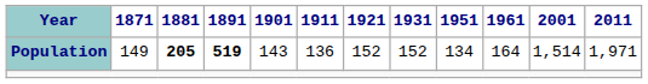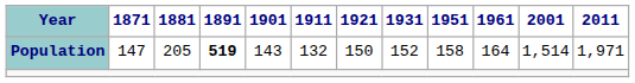 <table class="wikitable" style="margin:1em auto 1em auto; font-size:85%; width:25%; border:0; text-align:center; line-height:120%;">
 <tr>
 <th style="background:#9cc; color:navy; height:17px;">Year</th>
 <th style="background:#fff; color:navy;">1871</th>
 <th style="background:#fff; color:navy;">1881</th>
 <th style="background:#fff; color:navy;">1891</th>
 <th style="background:#fff; color:navy;">1901</th>
 <th style="background:#fff; color:navy;">1911</th>
 <th style="background:#fff; color:navy;">1921</th>
 <th style="background:#fff; color:navy;">1931</th>
 <th style="background:#fff; color:navy;">1951</th>
 <th style="background:#fff; color:navy;">1961</th>
 <th style="background:#fff; color:navy;">2001</th>
 <th style="background:#fff; color:navy;">2011</th>
 </tr>
 <tr style="text-align:center;">
 <th style="background:#9cc; color:navy; height:17px;">Population</th>
-<td style="background:#fff; color:black;">149</td>
-<td style="background:#fff; color:black;"><strong>205</strong></td>
+<td style="background:#fff; color:black;">147</td>
+<td style="background:#fff; color:black;">205</td>
 <td style="background:#fff; color:black;"><strong>519</strong></td>
 <td style="background:#fff; color:black;">143</td>
-<td style="background:#fff; color:black;">136</td>
+<td style="background:#fff; color:black;">132</td>
+<td style="background:#fff; color:black;">150</td>
 <td style="background:#fff; color:black;">152</td>
-<td style="background:#fff; color:black;">152</td>
-<td style="background:#fff; color:black;">134</td>
+<td style="background:#fff; color:black;">158</td>
 <td style="background:#fff; color:black;">164</td>
 <td style="background:#fff; color:black;">1,514</td>
 <td style="background:#fff; color:black;">1,971</td>
 </tr>
 <tr>
 <td colspan="22" style="text-align:center;font-size:90%;"></td>
 </tr>
 </table>
